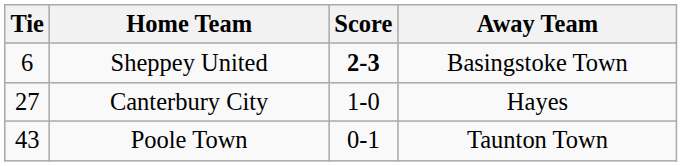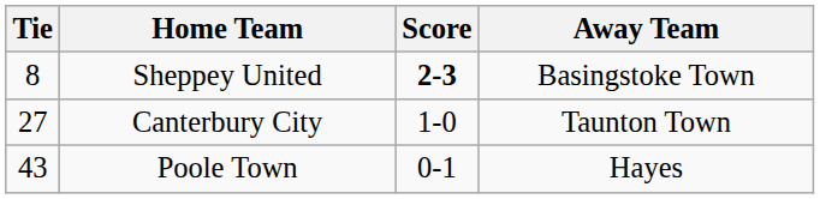 <table class="wikitable" style="text-align:center;">
 <tr>
 <th width=20>Tie</th>
 <th width=175>Home Team</th>
 <th width=20>Score</th>
 <th width=175>Away Team</th>
 </tr>
 <tr>
-<td>6</td>
+<td>8</td>
 <td>Sheppey United</td>
 <td><strong>2-3</strong></td>
 <td>Basingstoke Town</td>
 </tr>
 <tr>
 <td>27</td>
 <td>Canterbury City</td>
 <td>1-0</td>
-<td>Hayes</td>
+<td>Taunton Town</td>
 </tr>
 <tr>
 <td>43</td>
 <td>Poole Town</td>
 <td>0-1</td>
-<td>Taunton Town</td>
+<td>Hayes</td>
 </tr>
 </table>
